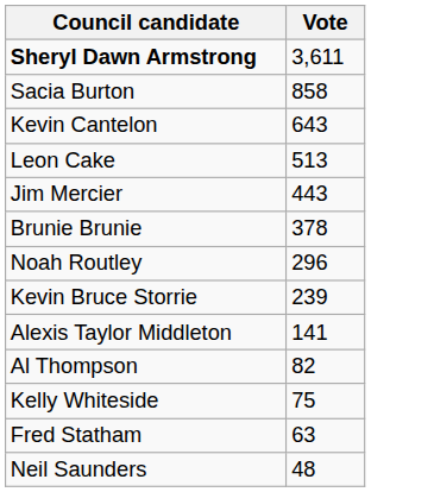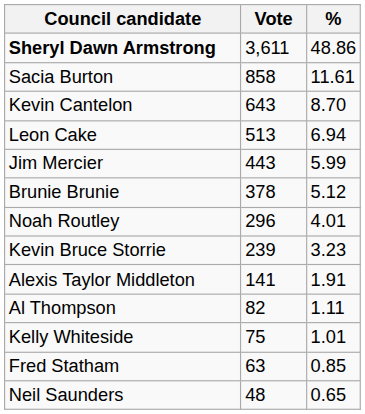 <table class="wikitable">
 <tr>
 <th bgcolor="#DDDDFF" width="200px">Council candidate</th>
 <th bgcolor="#DDDDFF" width="50px">Vote</th>
+<th bgcolor="#DDDDFF" width="30px">%</th>
 </tr>
 <tr>
 <td><strong>Sheryl Dawn Armstrong</strong></td>
 <td>3,611</td>
+<td>48.86</td>
 </tr>
 <tr>
 <td>Sacia Burton</td>
 <td>858</td>
+<td>11.61</td>
 </tr>
 <tr>
 <td>Kevin Cantelon</td>
 <td>643</td>
+<td>8.70</td>
 </tr>
 <tr>
 <td>Leon Cake</td>
 <td>513</td>
+<td>6.94</td>
 </tr>
 <tr>
 <td>Jim Mercier</td>
 <td>443</td>
+<td>5.99</td>
 </tr>
 <tr>
 <td>Brunie Brunie</td>
 <td>378</td>
+<td>5.12</td>
 </tr>
 <tr>
 <td>Noah Routley</td>
 <td>296</td>
+<td>4.01</td>
 </tr>
 <tr>
 <td>Kevin Bruce Storrie</td>
 <td>239</td>
+<td>3.23</td>
 </tr>
 <tr>
 <td>Alexis Taylor Middleton</td>
 <td>141</td>
+<td>1.91</td>
 </tr>
 <tr>
 <td>Al Thompson</td>
 <td>82</td>
+<td>1.11</td>
 </tr>
 <tr>
 <td>Kelly Whiteside</td>
 <td>75</td>
+<td>1.01</td>
 </tr>
 <tr>
 <td>Fred Statham</td>
 <td>63</td>
+<td>0.85</td>
 </tr>
 <tr>
 <td>Neil Saunders</td>
 <td>48</td>
+<td>0.65</td>
 </tr>
 </table>
